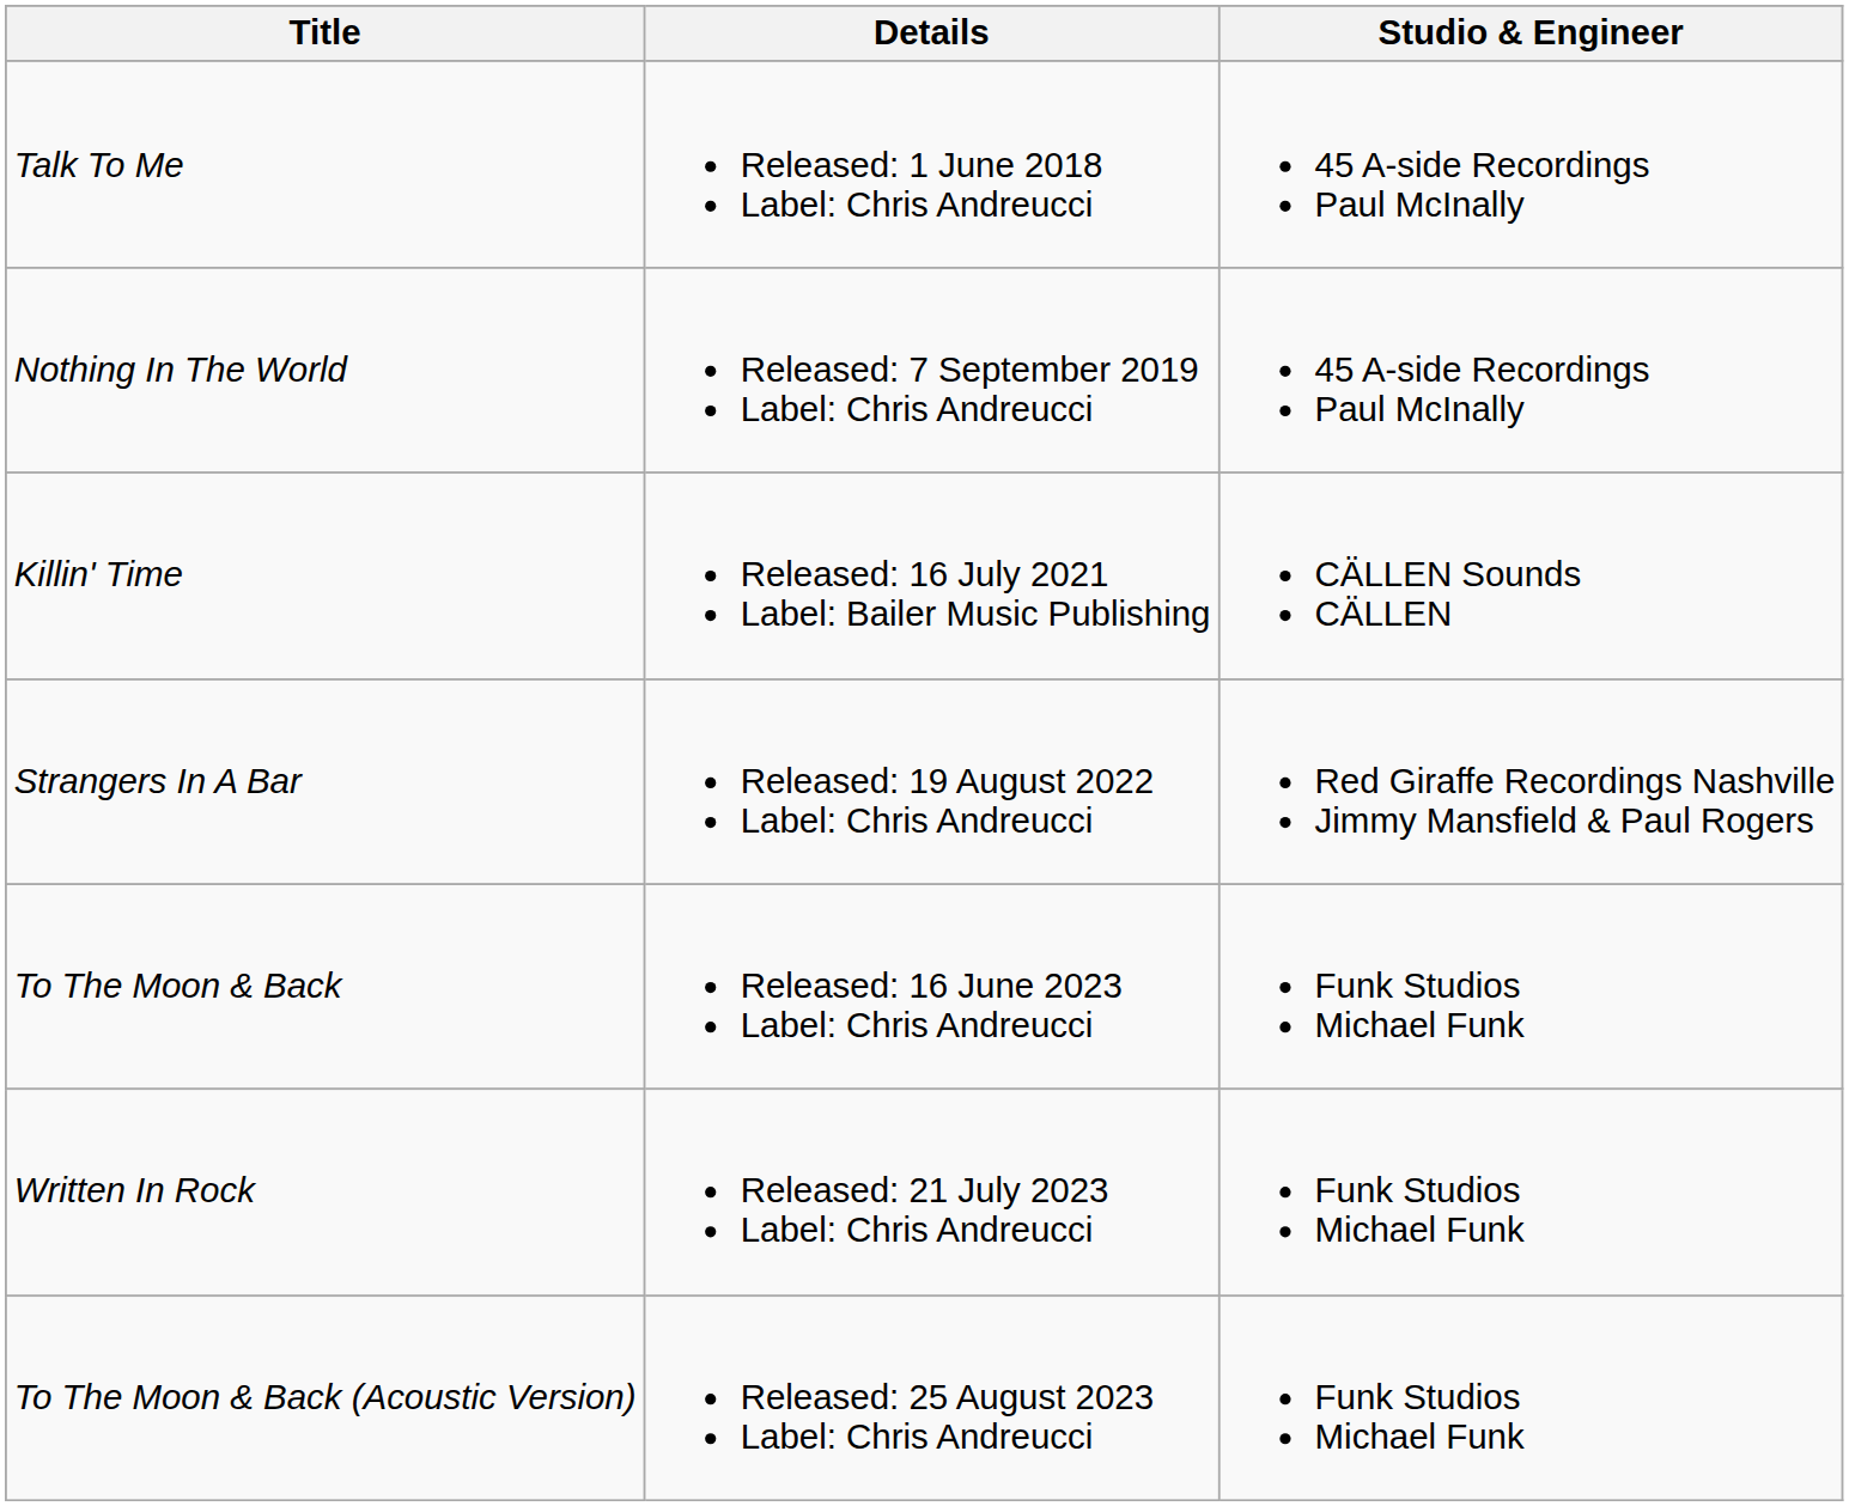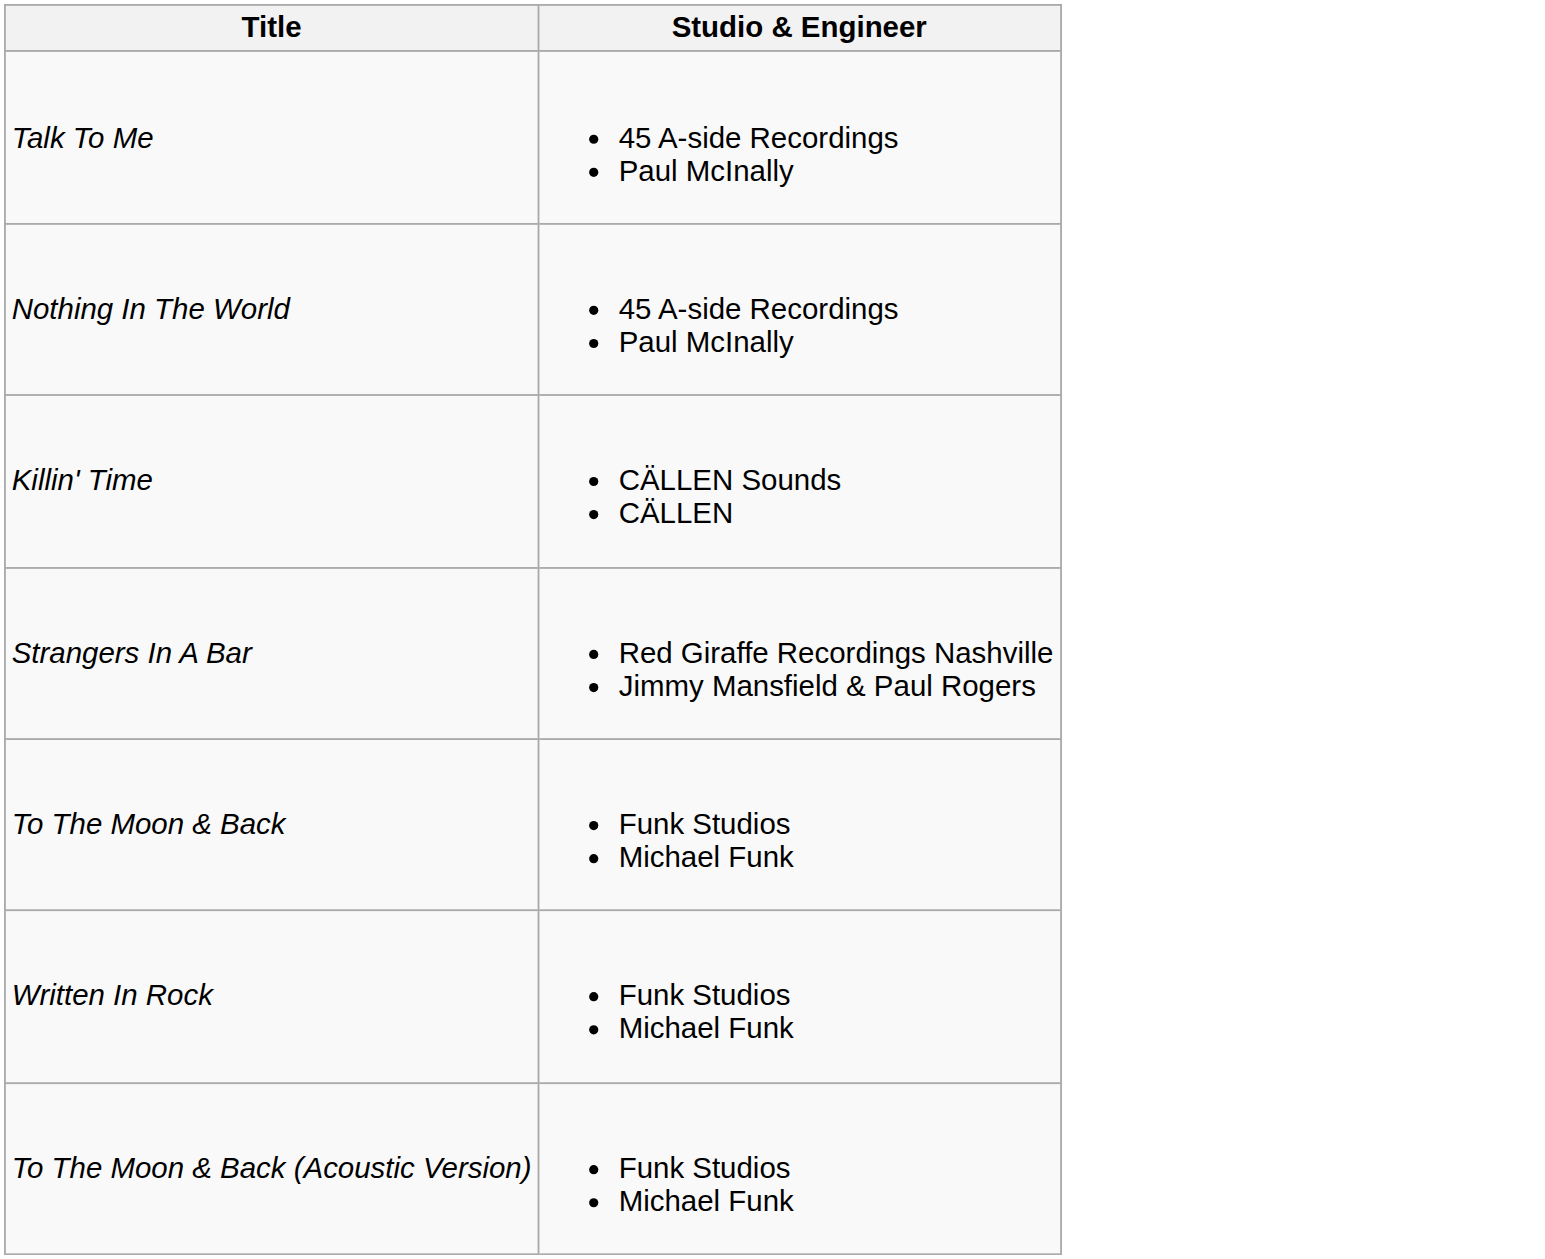 <table class="wikitable">
 <tr>
 <th>Title</th>
-<th>Details</th>
 <th>Studio & Engineer</th>
 </tr>
 <tr>
 <td><em>Talk To Me</em></td>
-<td><br><ul><li>Released: 1 June 2018</li><li>Label: Chris Andreucci</li></ul></td>
 <td><br><ul><li>45 A-side Recordings</li><li>Paul McInally</li></ul></td>
 </tr>
 <tr>
 <td><em>Nothing In The World</em></td>
-<td><br><ul><li>Released: 7 September 2019</li><li>Label: Chris Andreucci</li></ul></td>
 <td><br><ul><li>45 A-side Recordings</li><li>Paul McInally</li></ul></td>
 </tr>
 <tr>
 <td><em>Killin' Time</em></td>
-<td><br><ul><li>Released: 16 July 2021</li><li>Label: Bailer Music Publishing</li></ul></td>
 <td><br><ul><li>CÄLLEN Sounds</li><li>CÄLLEN</li></ul></td>
 </tr>
 <tr>
 <td><em>Strangers In A Bar</em></td>
-<td><br><ul><li>Released: 19 August 2022</li><li>Label: Chris Andreucci</li></ul></td>
 <td><br><ul><li>Red Giraffe Recordings Nashville</li><li>Jimmy Mansfield & Paul Rogers</li></ul></td>
 </tr>
 <tr>
 <td><em>To The Moon & Back</em></td>
-<td><br><ul><li>Released: 16 June 2023</li><li>Label: Chris Andreucci</li></ul></td>
 <td><br><ul><li>Funk Studios</li><li>Michael Funk</li></ul></td>
 </tr>
 <tr>
 <td><em>Written In Rock</em></td>
-<td><br><ul><li>Released: 21 July 2023</li><li>Label: Chris Andreucci</li></ul></td>
 <td><br><ul><li>Funk Studios</li><li>Michael Funk</li></ul></td>
 </tr>
 <tr>
 <td><em>To The Moon & Back (Acoustic Version)</em></td>
-<td><br><ul><li>Released: 25 August 2023</li><li>Label: Chris Andreucci</li></ul></td>
 <td><br><ul><li>Funk Studios</li><li>Michael Funk</li></ul></td>
 </tr>
 </table>
